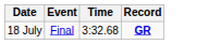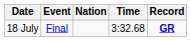 <table class="wikitable" style=text-align:center>
 <tr>
 <th>Date</th>
 <th>Event</th>
+<th>Nation</th>
 <th>Time</th>
 <th>Record</th>
 </tr>
 <tr>
 <td>18 July</td>
 <td><a href='#'>Final</a></td>
+<td align=left></td>
 <td>3:32.68</td>
 <td><strong><a href='#'>GR</a></strong></td>
 </tr>
 </table>
